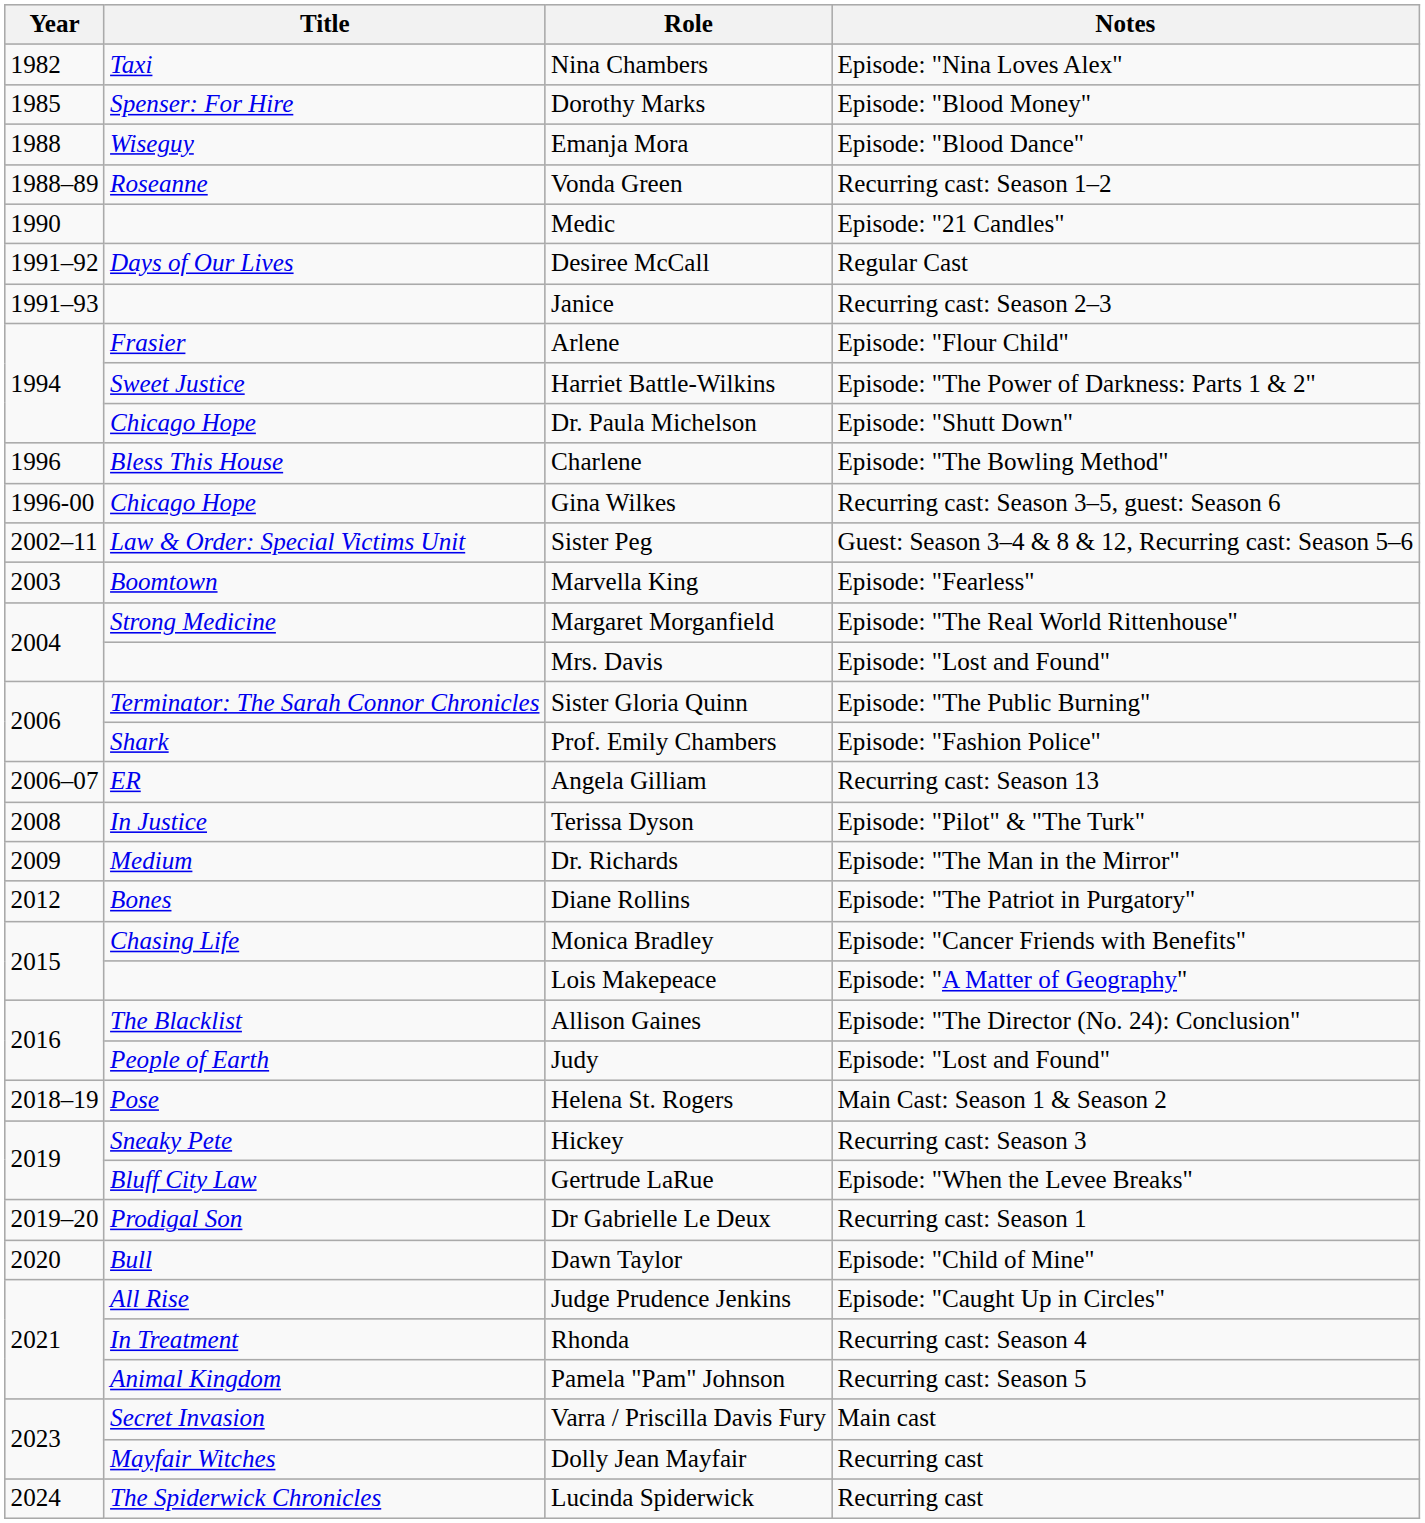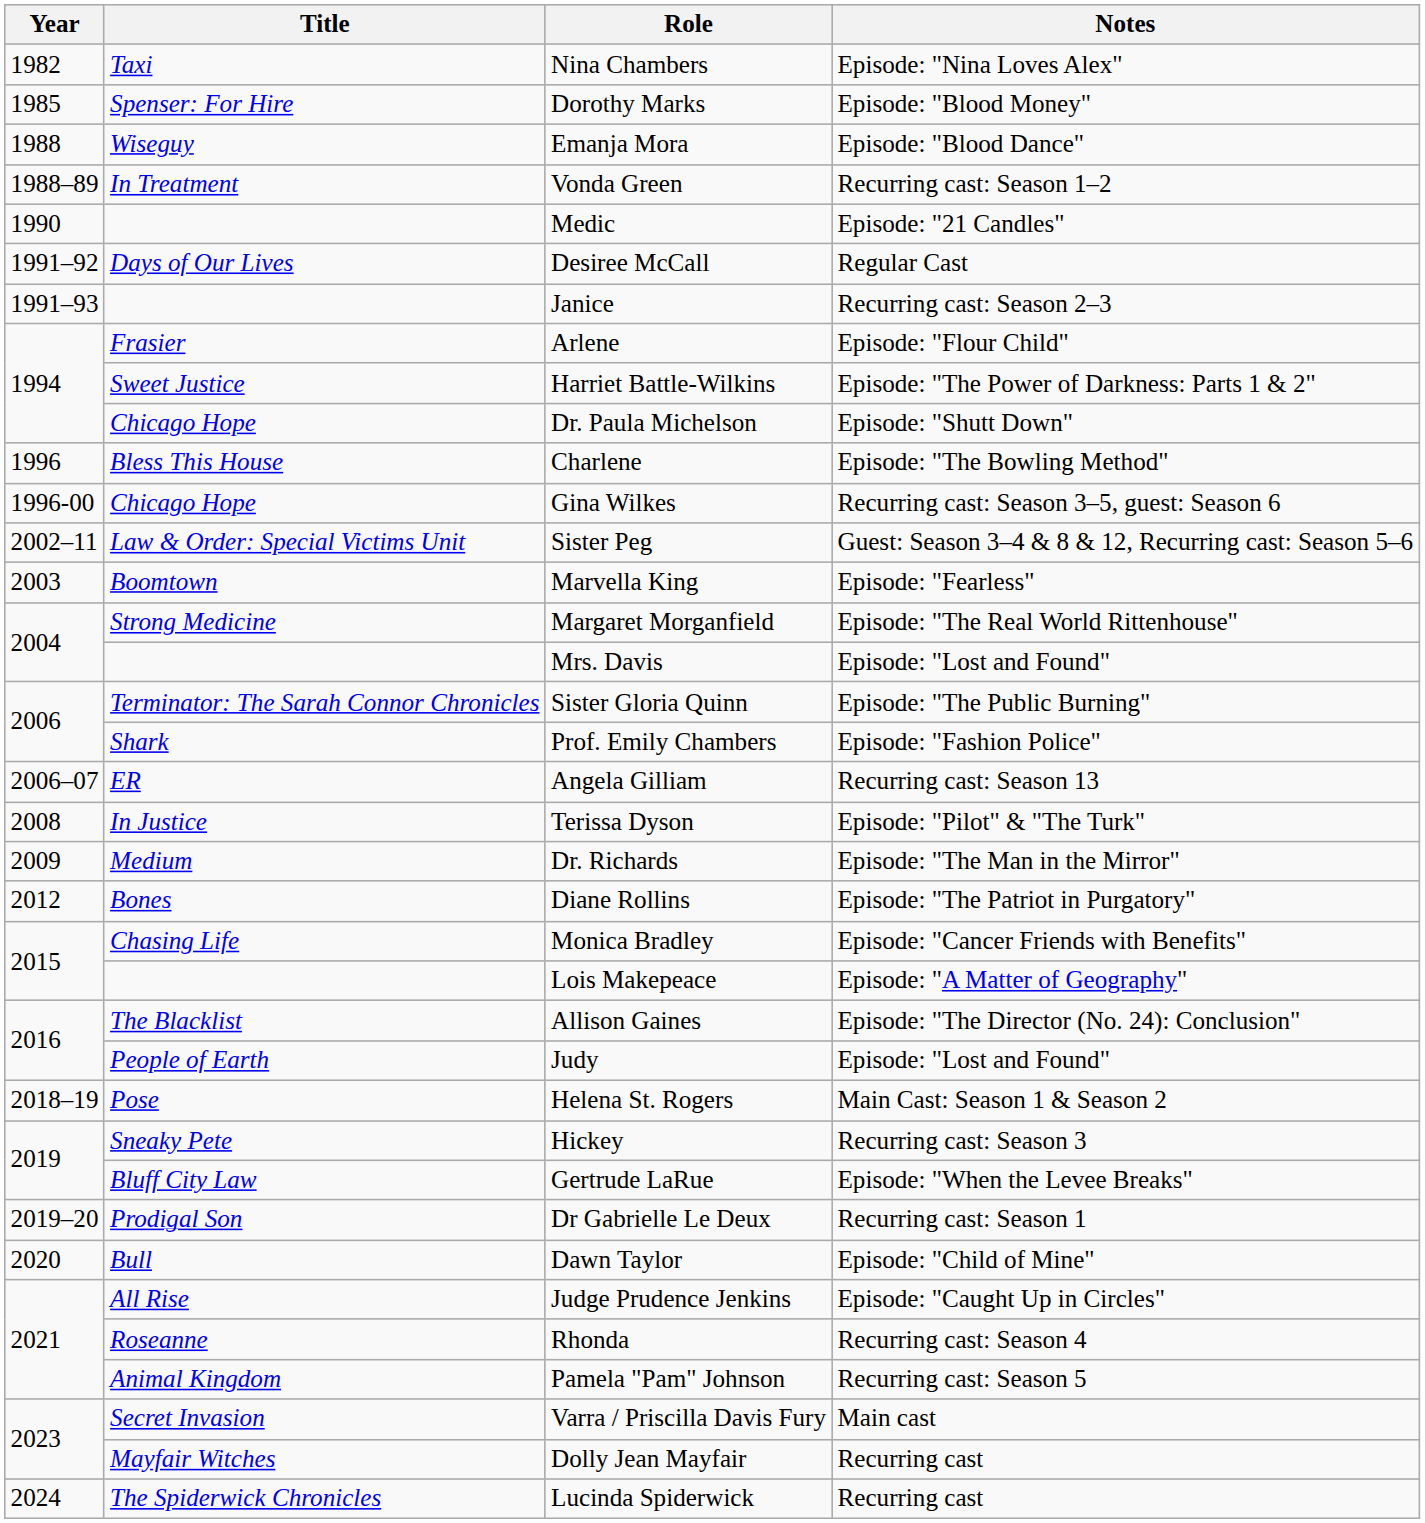 <table class="wikitable sortable">
 <tr>
 <th>Year</th>
 <th>Title</th>
 <th>Role</th>
 <th class="unsortable">Notes</th>
 </tr>
 <tr>
 <td>1982</td>
 <td><em><a href='#'>Taxi</a></em></td>
 <td>Nina Chambers</td>
 <td>Episode: "Nina Loves Alex"</td>
 </tr>
 <tr>
 <td>1985</td>
 <td><em><a href='#'>Spenser: For Hire</a></em></td>
 <td>Dorothy Marks</td>
 <td>Episode: "Blood Money"</td>
 </tr>
 <tr>
 <td>1988</td>
 <td><em><a href='#'>Wiseguy</a></em></td>
 <td>Emanja Mora</td>
 <td>Episode: "Blood Dance"</td>
 </tr>
 <tr>
 <td>1988–89</td>
-<td><em><a href='#'>Roseanne</a></em></td>
+<td><em><a href='#'>In Treatment</a></em></td>
 <td>Vonda Green</td>
 <td>Recurring cast: Season 1–2</td>
 </tr>
 <tr>
 <td>1990</td>
 <td><em></em></td>
 <td>Medic</td>
 <td>Episode: "21 Candles"</td>
 </tr>
 <tr>
 <td>1991–92</td>
 <td><em><a href='#'>Days of Our Lives</a></em></td>
 <td>Desiree McCall</td>
 <td>Regular Cast</td>
 </tr>
 <tr>
 <td>1991–93</td>
 <td><em></em></td>
 <td>Janice</td>
 <td>Recurring cast: Season 2–3</td>
 </tr>
 <tr>
 <td rowspan="3">1994</td>
 <td><em><a href='#'>Frasier</a></em></td>
 <td>Arlene</td>
 <td>Episode: "Flour Child"</td>
 </tr>
 <tr>
 <td><em><a href='#'>Sweet Justice</a></em></td>
 <td>Harriet Battle-Wilkins</td>
 <td>Episode: "The Power of Darkness: Parts 1 & 2"</td>
 </tr>
 <tr>
 <td><em><a href='#'>Chicago Hope</a></em></td>
 <td>Dr. Paula Michelson</td>
 <td>Episode: "Shutt Down"</td>
 </tr>
 <tr>
 <td>1996</td>
 <td><em><a href='#'>Bless This House</a></em></td>
 <td>Charlene</td>
 <td>Episode: "The Bowling Method"</td>
 </tr>
 <tr>
 <td>1996-00</td>
 <td><em><a href='#'>Chicago Hope</a></em></td>
 <td>Gina Wilkes</td>
 <td>Recurring cast: Season 3–5, guest: Season 6</td>
 </tr>
 <tr>
 <td>2002–11</td>
 <td><em><a href='#'>Law & Order: Special Victims Unit</a></em></td>
 <td>Sister Peg</td>
 <td>Guest: Season 3–4 & 8 & 12, Recurring cast: Season 5–6</td>
 </tr>
 <tr>
 <td>2003</td>
 <td><em><a href='#'>Boomtown</a></em></td>
 <td>Marvella King</td>
 <td>Episode: "Fearless"</td>
 </tr>
 <tr>
 <td rowspan="2">2004</td>
 <td><em><a href='#'>Strong Medicine</a></em></td>
 <td>Margaret Morganfield</td>
 <td>Episode: "The Real World Rittenhouse"</td>
 </tr>
 <tr>
 <td><em></em></td>
 <td>Mrs. Davis</td>
 <td>Episode: "Lost and Found"</td>
 </tr>
 <tr>
 <td rowspan="2">2006</td>
 <td><em><a href='#'>Terminator: The Sarah Connor Chronicles</a></em></td>
 <td>Sister Gloria Quinn</td>
 <td>Episode: "The Public Burning"</td>
 </tr>
 <tr>
 <td><em><a href='#'>Shark</a></em></td>
 <td>Prof. Emily Chambers</td>
 <td>Episode: "Fashion Police"</td>
 </tr>
 <tr>
 <td>2006–07</td>
 <td><em><a href='#'>ER</a></em></td>
 <td>Angela Gilliam</td>
 <td>Recurring cast: Season 13</td>
 </tr>
 <tr>
 <td>2008</td>
 <td><em><a href='#'>In Justice</a></em></td>
 <td>Terissa Dyson</td>
 <td>Episode: "Pilot" & "The Turk"</td>
 </tr>
 <tr>
 <td>2009</td>
 <td><em><a href='#'>Medium</a></em></td>
 <td>Dr. Richards</td>
 <td>Episode: "The Man in the Mirror"</td>
 </tr>
 <tr>
 <td>2012</td>
 <td><em><a href='#'>Bones</a></em></td>
 <td>Diane Rollins</td>
 <td>Episode: "The Patriot in Purgatory"</td>
 </tr>
 <tr>
 <td rowspan="2">2015</td>
 <td><em><a href='#'>Chasing Life</a></em></td>
 <td>Monica Bradley</td>
 <td>Episode: "Cancer Friends with Benefits"</td>
 </tr>
 <tr>
 <td><em></em></td>
 <td>Lois Makepeace</td>
 <td>Episode: "<a href='#'>A Matter of Geography</a>"</td>
 </tr>
 <tr>
 <td rowspan="2">2016</td>
 <td><em><a href='#'>The Blacklist</a></em></td>
 <td>Allison Gaines</td>
 <td>Episode: "The Director (No. 24): Conclusion"</td>
 </tr>
 <tr>
 <td><em><a href='#'>People of Earth</a></em></td>
 <td>Judy</td>
 <td>Episode: "Lost and Found"</td>
 </tr>
 <tr>
 <td>2018–19</td>
 <td><em><a href='#'>Pose</a></em></td>
 <td>Helena St. Rogers</td>
 <td>Main Cast: Season 1 & Season 2</td>
 </tr>
 <tr>
 <td rowspan="2">2019</td>
 <td><em><a href='#'>Sneaky Pete</a></em></td>
 <td>Hickey</td>
 <td>Recurring cast: Season 3</td>
 </tr>
 <tr>
 <td><em><a href='#'>Bluff City Law</a></em></td>
 <td>Gertrude LaRue</td>
 <td>Episode: "When the Levee Breaks"</td>
 </tr>
 <tr>
 <td>2019–20</td>
 <td><em><a href='#'>Prodigal Son</a></em></td>
 <td>Dr Gabrielle Le Deux</td>
 <td>Recurring cast: Season 1</td>
 </tr>
 <tr>
 <td>2020</td>
 <td><em><a href='#'>Bull</a></em></td>
 <td>Dawn Taylor</td>
 <td>Episode: "Child of Mine"</td>
 </tr>
 <tr>
 <td rowspan="3">2021</td>
 <td><em><a href='#'>All Rise</a></em></td>
 <td>Judge Prudence Jenkins</td>
 <td>Episode: "Caught Up in Circles"</td>
 </tr>
 <tr>
-<td><em><a href='#'>In Treatment</a></em></td>
+<td><em><a href='#'>Roseanne</a></em></td>
 <td>Rhonda</td>
 <td>Recurring cast: Season 4</td>
 </tr>
 <tr>
 <td><em><a href='#'>Animal Kingdom</a></em></td>
 <td>Pamela "Pam" Johnson</td>
 <td>Recurring cast: Season 5</td>
 </tr>
 <tr>
 <td rowspan="2">2023</td>
 <td><em><a href='#'>Secret Invasion</a></em></td>
 <td>Varra / Priscilla Davis Fury</td>
 <td>Main cast</td>
 </tr>
 <tr>
 <td><em><a href='#'>Mayfair Witches</a></em></td>
 <td>Dolly Jean Mayfair</td>
 <td>Recurring cast</td>
 </tr>
 <tr>
 <td>2024</td>
 <td><em><a href='#'>The Spiderwick Chronicles</a></em></td>
 <td>Lucinda Spiderwick</td>
 <td>Recurring cast</td>
 </tr>
 </table>
